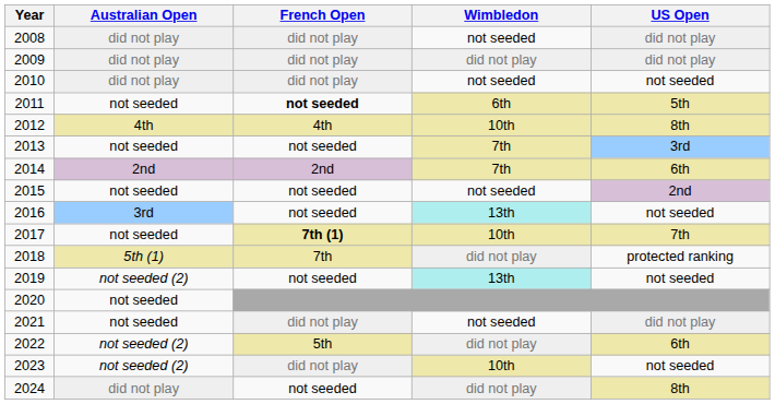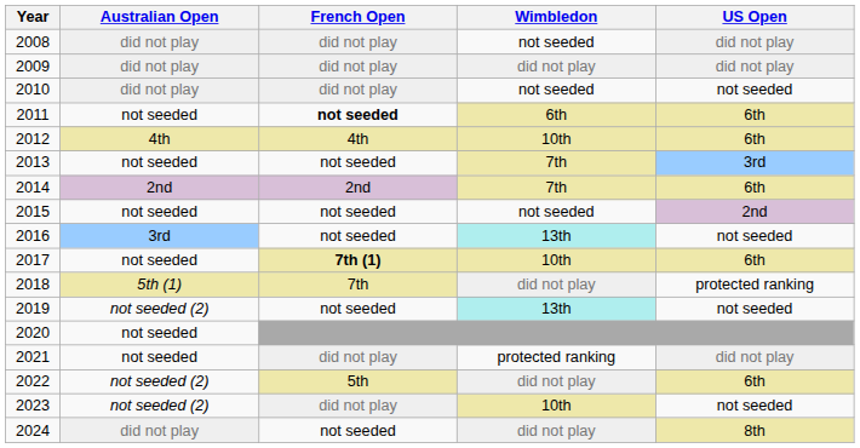 <table class=wikitable style=font-size:100%;text-align:center>
 <tr>
 <th width=50>Year</th>
 <th width=200><a href='#'>Australian Open</a></th>
 <th width=200><a href='#'>French Open</a></th>
 <th width=200><a href='#'>Wimbledon</a></th>
 <th width=200><a href='#'>US Open</a></th>
 </tr>
 <tr>
 <td>2008</td>
 <td style="color:#767676; background:#efefef">did not play</td>
 <td style="color:#767676; background:#efefef">did not play</td>
 <td>not seeded</td>
 <td style="color:#767676; background:#efefef">did not play</td>
 </tr>
 <tr>
 <td>2009</td>
 <td style="color:#767676; background:#efefef">did not play</td>
 <td style="color:#767676; background:#efefef">did not play</td>
 <td style="color:#767676; background:#efefef">did not play</td>
 <td style="color:#767676; background:#efefef">did not play</td>
 </tr>
 <tr>
 <td>2010</td>
 <td style="color:#767676; background:#efefef">did not play</td>
 <td style="color:#767676; background:#efefef">did not play</td>
 <td>not seeded</td>
 <td>not seeded</td>
 </tr>
 <tr>
 <td>2011</td>
 <td>not seeded</td>
 <td><strong>not seeded</strong></td>
 <td bgcolor=#EEE8AA>6th</td>
-<td bgcolor=#EEE8AA>5th</td>
+<td bgcolor=#EEE8AA>6th</td>
 </tr>
 <tr>
 <td>2012</td>
 <td bgcolor=#EEE8AA>4th</td>
 <td bgcolor=#EEE8AA>4th</td>
 <td bgcolor=#EEE8AA>10th</td>
-<td bgcolor=#EEE8AA>8th</td>
+<td bgcolor=#EEE8AA>6th</td>
 </tr>
 <tr>
 <td>2013</td>
 <td>not seeded</td>
 <td>not seeded</td>
 <td bgcolor=#EEE8AA>7th</td>
 <td bgcolor=#99ccff>3rd</td>
 </tr>
 <tr>
 <td>2014</td>
 <td bgcolor=#D8BFD8>2nd</td>
 <td bgcolor=#D8BFD8>2nd</td>
 <td bgcolor=#EEE8AA>7th</td>
 <td bgcolor=#EEE8AA>6th</td>
 </tr>
 <tr>
 <td>2015</td>
 <td>not seeded</td>
 <td>not seeded</td>
 <td>not seeded</td>
 <td bgcolor=#D8BFD8>2nd</td>
 </tr>
 <tr>
 <td>2016</td>
 <td bgcolor=#99ccff>3rd</td>
 <td>not seeded</td>
 <td bgcolor=#afeeee>13th</td>
 <td>not seeded</td>
 </tr>
 <tr>
 <td>2017</td>
 <td>not seeded</td>
 <td bgcolor=#EEE8AA><strong>7th (1)</strong></td>
 <td bgcolor=#EEE8AA>10th</td>
-<td bgcolor=#EEE8AA>7th</td>
+<td bgcolor=#EEE8AA>6th</td>
 </tr>
 <tr>
 <td>2018</td>
 <td bgcolor=#EEE8AA><em>5th (1)</em></td>
 <td bgcolor=#EEE8AA>7th</td>
 <td style="color:#767676; background:#efefef">did not play</td>
 <td>protected ranking</td>
 </tr>
 <tr>
 <td>2019</td>
 <td><em>not seeded (2)</em></td>
 <td>not seeded</td>
 <td bgcolor=#afeeee>13th</td>
 <td>not seeded</td>
 </tr>
 <tr>
 <td>2020</td>
 <td>not seeded</td>
 <td colspan=3 bgcolor="darkgray"></td>
 </tr>
 <tr>
 <td>2021</td>
 <td>not seeded</td>
 <td style="color:#767676; background:#efefef">did not play</td>
-<td>not seeded</td>
+<td>protected ranking</td>
 <td style="color:#767676; background:#efefef">did not play</td>
 </tr>
 <tr>
 <td>2022</td>
 <td><em>not seeded (2)</em></td>
 <td bgcolor=#EEE8AA>5th</td>
 <td style="color:#767676; background:#efefef">did not play</td>
 <td bgcolor=#EEE8AA>6th</td>
 </tr>
 <tr>
 <td>2023</td>
 <td><em>not seeded (2)</em></td>
 <td style="color:#767676; background:#efefef">did not play</td>
 <td bgcolor=#EEE8AA>10th</td>
 <td>not seeded</td>
 </tr>
 <tr>
 <td>2024</td>
 <td style="color:#767676; background:#efefef">did not play</td>
 <td>not seeded</td>
 <td style="color:#767676; background:#efefef">did not play</td>
 <td bgcolor=#EEE8AA>8th</td>
 </tr>
 </table>
